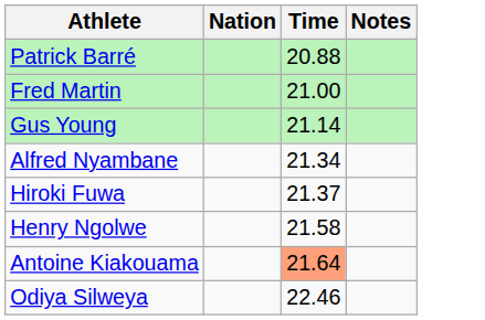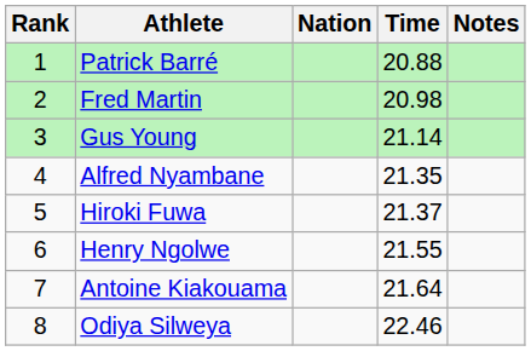 <table class="wikitable sortable" style="text-align:center">
 <tr>
+<th>Rank</th>
 <th>Athlete</th>
 <th>Nation</th>
 <th>Time</th>
 <th>Notes</th>
 </tr>
 <tr style="background:#bbf3bb;">
+<td>1</td>
 <td align=left><a href='#'>Patrick Barré</a></td>
 <td align=left></td>
 <td>20.88</td>
 <td></td>
 </tr>
 <tr style="background:#bbf3bb;">
+<td>2</td>
 <td align=left><a href='#'>Fred Martin</a></td>
 <td align=left></td>
-<td>21.00</td>
+<td>20.98</td>
 <td></td>
 </tr>
 <tr style="background:#bbf3bb;">
+<td>3</td>
 <td align=left><a href='#'>Gus Young</a></td>
 <td align=left></td>
 <td>21.14</td>
 <td></td>
 </tr>
 <tr>
+<td>4</td>
 <td align=left><a href='#'>Alfred Nyambane</a></td>
 <td align=left></td>
-<td>21.34</td>
+<td>21.35</td>
 <td></td>
 </tr>
 <tr>
+<td>5</td>
 <td align=left><a href='#'>Hiroki Fuwa</a></td>
 <td align=left></td>
 <td>21.37</td>
 <td></td>
 </tr>
 <tr>
+<td>6</td>
 <td align=left><a href='#'>Henry Ngolwe</a></td>
 <td align=left></td>
-<td>21.58</td>
+<td>21.55</td>
 <td></td>
 </tr>
 <tr>
+<td>7</td>
 <td align=left><a href='#'>Antoine Kiakouama</a></td>
 <td align=left></td>
-<td style="background: lightsalmon;">21.64</td>
+<td>21.64</td>
 <td></td>
 </tr>
 <tr>
+<td>8</td>
 <td align=left><a href='#'>Odiya Silweya</a></td>
 <td align=left></td>
 <td>22.46</td>
 <td></td>
 </tr>
 </table>
